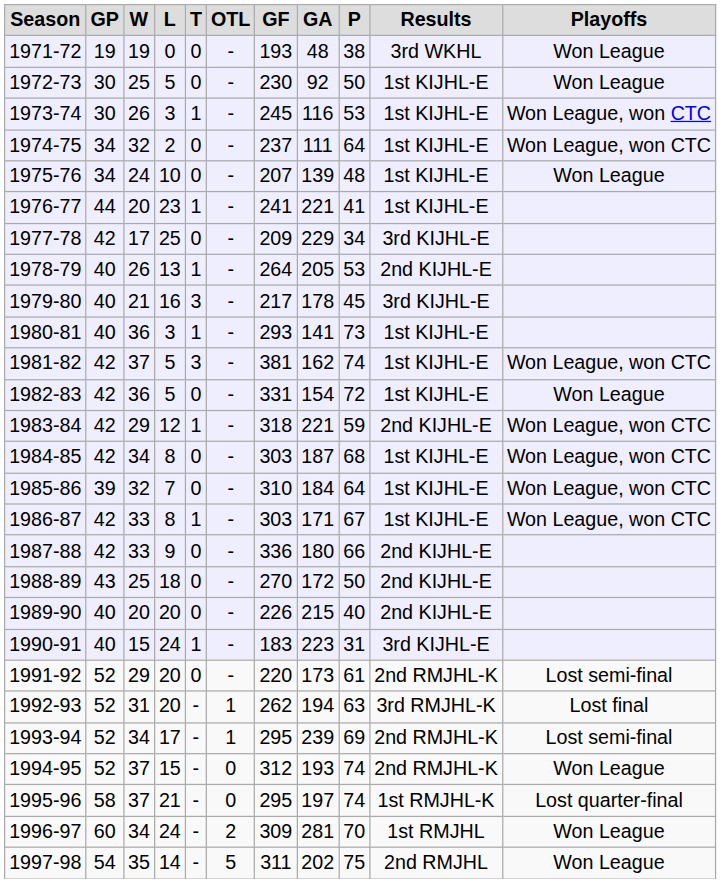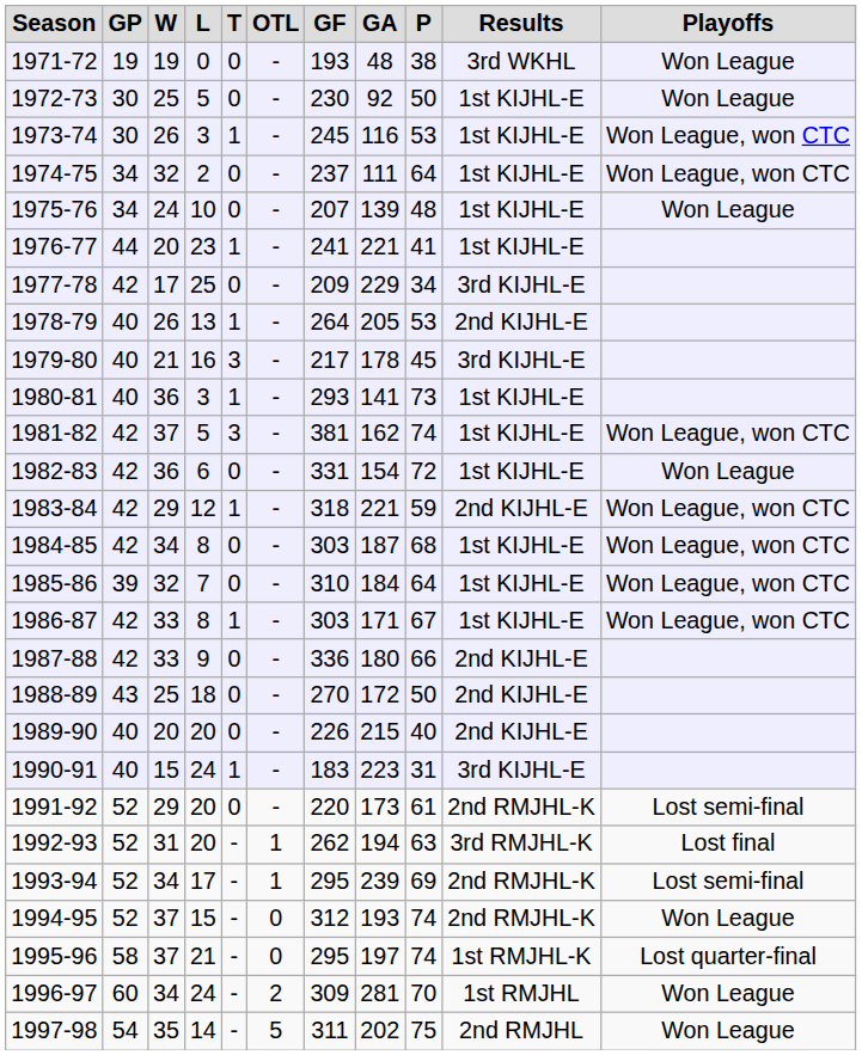 <table class="wikitable">
 <tr align="center"  bgcolor="#dddddd">
 <td><strong>Season</strong></td>
 <td><strong>GP</strong></td>
 <td><strong>W</strong></td>
 <td><strong>L</strong></td>
 <td><strong>T</strong></td>
 <td><strong>OTL</strong></td>
 <td><strong>GF</strong></td>
 <td><strong>GA</strong></td>
 <td><strong>P</strong></td>
 <td><strong>Results</strong></td>
 <td><strong>Playoffs</strong></td>
 </tr>
 <tr align="center" bgcolor="#eeeeff">
 <td>1971-72</td>
 <td>19</td>
 <td>19</td>
 <td>0</td>
 <td>0</td>
 <td>-</td>
 <td>193</td>
 <td>48</td>
 <td>38</td>
 <td>3rd WKHL</td>
 <td>Won League</td>
 </tr>
 <tr align="center" bgcolor="#eeeeff">
 <td>1972-73</td>
 <td>30</td>
 <td>25</td>
 <td>5</td>
 <td>0</td>
 <td>-</td>
 <td>230</td>
 <td>92</td>
 <td>50</td>
 <td>1st KIJHL-E</td>
 <td>Won League</td>
 </tr>
 <tr align="center" bgcolor="#eeeeff">
 <td>1973-74</td>
 <td>30</td>
 <td>26</td>
 <td>3</td>
 <td>1</td>
 <td>-</td>
 <td>245</td>
 <td>116</td>
 <td>53</td>
 <td>1st KIJHL-E</td>
 <td>Won League, won <a href='#'>CTC</a></td>
 </tr>
 <tr align="center" bgcolor="#eeeeff">
 <td>1974-75</td>
 <td>34</td>
 <td>32</td>
 <td>2</td>
 <td>0</td>
 <td>-</td>
 <td>237</td>
 <td>111</td>
 <td>64</td>
 <td>1st KIJHL-E</td>
 <td>Won League, won CTC</td>
 </tr>
 <tr align="center" bgcolor="#eeeeff">
 <td>1975-76</td>
 <td>34</td>
 <td>24</td>
 <td>10</td>
 <td>0</td>
 <td>-</td>
 <td>207</td>
 <td>139</td>
 <td>48</td>
 <td>1st KIJHL-E</td>
 <td>Won League</td>
 </tr>
 <tr align="center" bgcolor="#eeeeff">
 <td>1976-77</td>
 <td>44</td>
 <td>20</td>
 <td>23</td>
 <td>1</td>
 <td>-</td>
 <td>241</td>
 <td>221</td>
 <td>41</td>
 <td>1st KIJHL-E</td>
 <td></td>
 </tr>
 <tr align="center" bgcolor="#eeeeff">
 <td>1977-78</td>
 <td>42</td>
 <td>17</td>
 <td>25</td>
 <td>0</td>
 <td>-</td>
 <td>209</td>
 <td>229</td>
 <td>34</td>
 <td>3rd KIJHL-E</td>
 <td></td>
 </tr>
 <tr align="center" bgcolor="#eeeeff">
 <td>1978-79</td>
 <td>40</td>
 <td>26</td>
 <td>13</td>
 <td>1</td>
 <td>-</td>
 <td>264</td>
 <td>205</td>
 <td>53</td>
 <td>2nd KIJHL-E</td>
 <td></td>
 </tr>
 <tr align="center" bgcolor="#eeeeff">
 <td>1979-80</td>
 <td>40</td>
 <td>21</td>
 <td>16</td>
 <td>3</td>
 <td>-</td>
 <td>217</td>
 <td>178</td>
 <td>45</td>
 <td>3rd KIJHL-E</td>
 <td></td>
 </tr>
 <tr align="center" bgcolor="#eeeeff">
 <td>1980-81</td>
 <td>40</td>
 <td>36</td>
 <td>3</td>
 <td>1</td>
 <td>-</td>
 <td>293</td>
 <td>141</td>
 <td>73</td>
 <td>1st KIJHL-E</td>
 <td></td>
 </tr>
 <tr align="center" bgcolor="#eeeeff">
 <td>1981-82</td>
 <td>42</td>
 <td>37</td>
 <td>5</td>
 <td>3</td>
 <td>-</td>
 <td>381</td>
 <td>162</td>
 <td>74</td>
 <td>1st KIJHL-E</td>
 <td>Won League, won CTC</td>
 </tr>
 <tr align="center" bgcolor="#eeeeff">
 <td>1982-83</td>
 <td>42</td>
 <td>36</td>
-<td>5</td>
+<td>6</td>
 <td>0</td>
 <td>-</td>
 <td>331</td>
 <td>154</td>
 <td>72</td>
 <td>1st KIJHL-E</td>
 <td>Won League</td>
 </tr>
 <tr align="center" bgcolor="#eeeeff">
 <td>1983-84</td>
 <td>42</td>
 <td>29</td>
 <td>12</td>
 <td>1</td>
 <td>-</td>
 <td>318</td>
 <td>221</td>
 <td>59</td>
 <td>2nd KIJHL-E</td>
 <td>Won League, won CTC</td>
 </tr>
 <tr align="center" bgcolor="#eeeeff">
 <td>1984-85</td>
 <td>42</td>
 <td>34</td>
 <td>8</td>
 <td>0</td>
 <td>-</td>
 <td>303</td>
 <td>187</td>
 <td>68</td>
 <td>1st KIJHL-E</td>
 <td>Won League, won CTC</td>
 </tr>
 <tr align="center" bgcolor="#eeeeff">
 <td>1985-86</td>
 <td>39</td>
 <td>32</td>
 <td>7</td>
 <td>0</td>
 <td>-</td>
 <td>310</td>
 <td>184</td>
 <td>64</td>
 <td>1st KIJHL-E</td>
 <td>Won League, won CTC</td>
 </tr>
 <tr align="center" bgcolor="#eeeeff">
 <td>1986-87</td>
 <td>42</td>
 <td>33</td>
 <td>8</td>
 <td>1</td>
 <td>-</td>
 <td>303</td>
 <td>171</td>
 <td>67</td>
 <td>1st KIJHL-E</td>
 <td>Won League, won CTC</td>
 </tr>
 <tr align="center" bgcolor="#eeeeff">
 <td>1987-88</td>
 <td>42</td>
 <td>33</td>
 <td>9</td>
 <td>0</td>
 <td>-</td>
 <td>336</td>
 <td>180</td>
 <td>66</td>
 <td>2nd KIJHL-E</td>
 <td></td>
 </tr>
 <tr align="center" bgcolor="#eeeeff">
 <td>1988-89</td>
 <td>43</td>
 <td>25</td>
 <td>18</td>
 <td>0</td>
 <td>-</td>
 <td>270</td>
 <td>172</td>
 <td>50</td>
 <td>2nd KIJHL-E</td>
 <td></td>
 </tr>
 <tr align="center" bgcolor="#eeeeff">
 <td>1989-90</td>
 <td>40</td>
 <td>20</td>
 <td>20</td>
 <td>0</td>
 <td>-</td>
 <td>226</td>
 <td>215</td>
 <td>40</td>
 <td>2nd KIJHL-E</td>
 <td></td>
 </tr>
 <tr align="center" bgcolor="#eeeeff">
 <td>1990-91</td>
 <td>40</td>
 <td>15</td>
 <td>24</td>
 <td>1</td>
 <td>-</td>
 <td>183</td>
 <td>223</td>
 <td>31</td>
 <td>3rd KIJHL-E</td>
 <td></td>
 </tr>
 <tr align="center">
 <td>1991-92</td>
 <td>52</td>
 <td>29</td>
 <td>20</td>
 <td>0</td>
 <td>-</td>
 <td>220</td>
 <td>173</td>
 <td>61</td>
 <td>2nd RMJHL-K</td>
 <td>Lost semi-final</td>
 </tr>
 <tr align="center">
 <td>1992-93</td>
 <td>52</td>
 <td>31</td>
 <td>20</td>
 <td>-</td>
 <td>1</td>
 <td>262</td>
 <td>194</td>
 <td>63</td>
 <td>3rd RMJHL-K</td>
 <td>Lost final</td>
 </tr>
 <tr align="center">
 <td>1993-94</td>
 <td>52</td>
 <td>34</td>
 <td>17</td>
 <td>-</td>
 <td>1</td>
 <td>295</td>
 <td>239</td>
 <td>69</td>
 <td>2nd RMJHL-K</td>
 <td>Lost semi-final</td>
 </tr>
 <tr align="center">
 <td>1994-95</td>
 <td>52</td>
 <td>37</td>
 <td>15</td>
 <td>-</td>
 <td>0</td>
 <td>312</td>
 <td>193</td>
 <td>74</td>
 <td>2nd RMJHL-K</td>
 <td>Won League</td>
 </tr>
 <tr align="center">
 <td>1995-96</td>
 <td>58</td>
 <td>37</td>
 <td>21</td>
 <td>-</td>
 <td>0</td>
 <td>295</td>
 <td>197</td>
 <td>74</td>
 <td>1st RMJHL-K</td>
 <td>Lost quarter-final</td>
 </tr>
 <tr align="center">
 <td>1996-97</td>
 <td>60</td>
 <td>34</td>
 <td>24</td>
 <td>-</td>
 <td>2</td>
 <td>309</td>
 <td>281</td>
 <td>70</td>
 <td>1st RMJHL</td>
 <td>Won League</td>
 </tr>
 <tr align="center">
 <td>1997-98</td>
 <td>54</td>
 <td>35</td>
 <td>14</td>
 <td>-</td>
 <td>5</td>
 <td>311</td>
 <td>202</td>
 <td>75</td>
 <td>2nd RMJHL</td>
 <td>Won League</td>
 </tr>
 </table>
